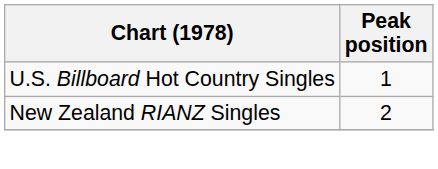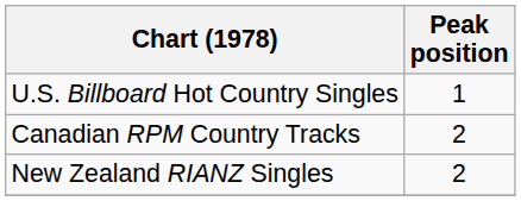 <table class="wikitable sortable">
 <tr>
 <th align="left">Chart (1978)</th>
 <th align="center">Peak<br>position</th>
 </tr>
 <tr>
 <td align="left">U.S. <em>Billboard</em> Hot Country Singles</td>
 <td align="center">1</td>
 </tr>
 <tr>
+<td align="left">Canadian <em>RPM</em> Country Tracks</td>
+<td align="center">2</td>
+</tr>
+<tr>
 <td align="left">New Zealand <em>RIANZ</em> Singles</td>
 <td align="center">2</td>
 </tr>
 <tr>
 </tr>
 </table>
